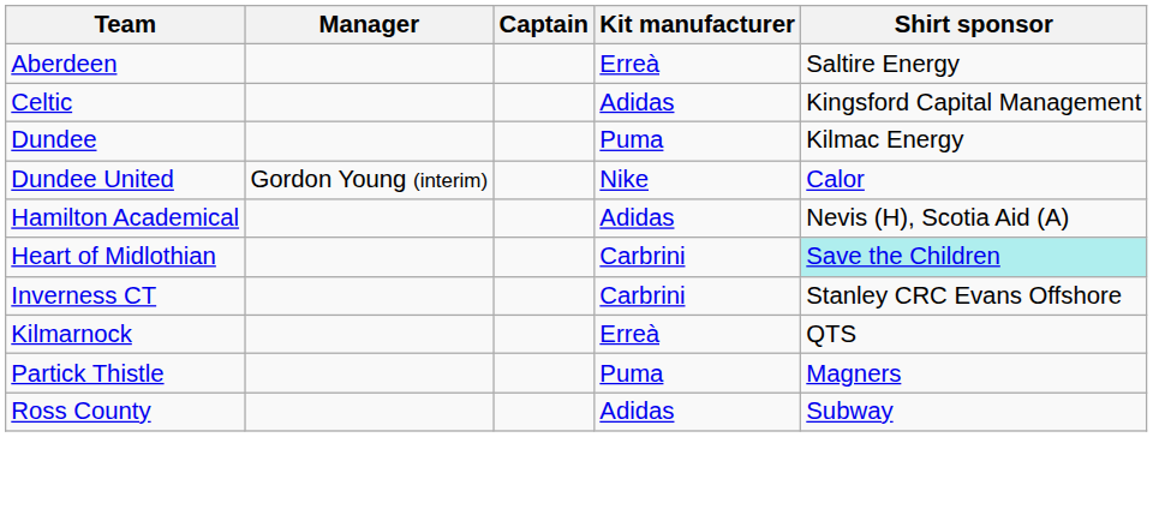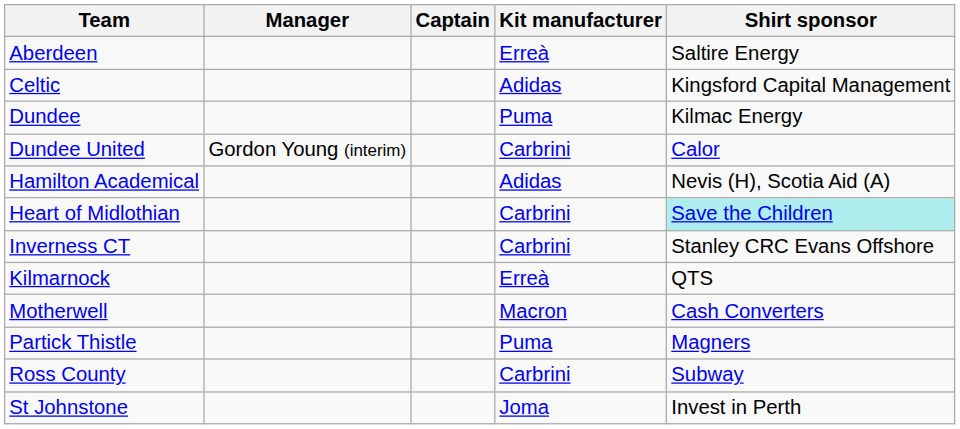 <table class="wikitable sortable">
 <tr>
 <th>Team</th>
 <th>Manager</th>
 <th>Captain</th>
 <th>Kit manufacturer</th>
 <th>Shirt sponsor</th>
 </tr>
 <tr>
 <td><a href='#'>Aberdeen</a></td>
 <td> </td>
 <td> </td>
 <td><a href='#'>Erreà</a></td>
 <td>Saltire Energy</td>
 </tr>
 <tr>
 <td><a href='#'>Celtic</a></td>
 <td> </td>
 <td> </td>
 <td><a href='#'>Adidas</a></td>
 <td>Kingsford Capital Management</td>
 </tr>
 <tr>
 <td><a href='#'>Dundee</a></td>
 <td> </td>
 <td> </td>
 <td><a href='#'>Puma</a></td>
 <td>Kilmac Energy</td>
 </tr>
 <tr>
 <td><a href='#'>Dundee United</a></td>
 <td> Gordon Young <small>(interim)</small></td>
 <td> </td>
-<td><a href='#'>Nike</a></td>
+<td><a href='#'>Carbrini</a></td>
 <td><a href='#'>Calor</a></td>
 </tr>
 <tr>
 <td><a href='#'>Hamilton Academical</a></td>
 <td> </td>
 <td> </td>
 <td><a href='#'>Adidas</a></td>
 <td>Nevis (H), Scotia Aid (A)</td>
 </tr>
 <tr>
 <td><a href='#'>Heart of Midlothian</a></td>
 <td> </td>
 <td> </td>
 <td><a href='#'>Carbrini</a></td>
 <td style="background: paleturquoise;"><a href='#'>Save the Children</a></td>
 </tr>
 <tr>
 <td><a href='#'>Inverness CT</a></td>
 <td> </td>
 <td> </td>
 <td><a href='#'>Carbrini</a></td>
 <td>Stanley CRC Evans Offshore</td>
 </tr>
 <tr>
 <td><a href='#'>Kilmarnock</a></td>
 <td> </td>
 <td> </td>
 <td><a href='#'>Erreà</a></td>
 <td>QTS</td>
 </tr>
 <tr>
+<td><a href='#'>Motherwell</a></td>
+<td> </td>
+<td> </td>
+<td><a href='#'>Macron</a></td>
+<td><a href='#'>Cash Converters</a></td>
+</tr>
+<tr>
 <td><a href='#'>Partick Thistle</a></td>
 <td> </td>
 <td> </td>
 <td><a href='#'>Puma</a></td>
 <td><a href='#'>Magners</a></td>
 </tr>
 <tr>
 <td><a href='#'>Ross County</a></td>
 <td> </td>
 <td> </td>
-<td><a href='#'>Adidas</a></td>
+<td><a href='#'>Carbrini</a></td>
 <td><a href='#'>Subway</a></td>
 </tr>
+<tr>
+<td><a href='#'>St Johnstone</a></td>
+<td> </td>
+<td> </td>
+<td><a href='#'>Joma</a></td>
+<td>Invest in Perth</td>
+</tr>
 </table>
